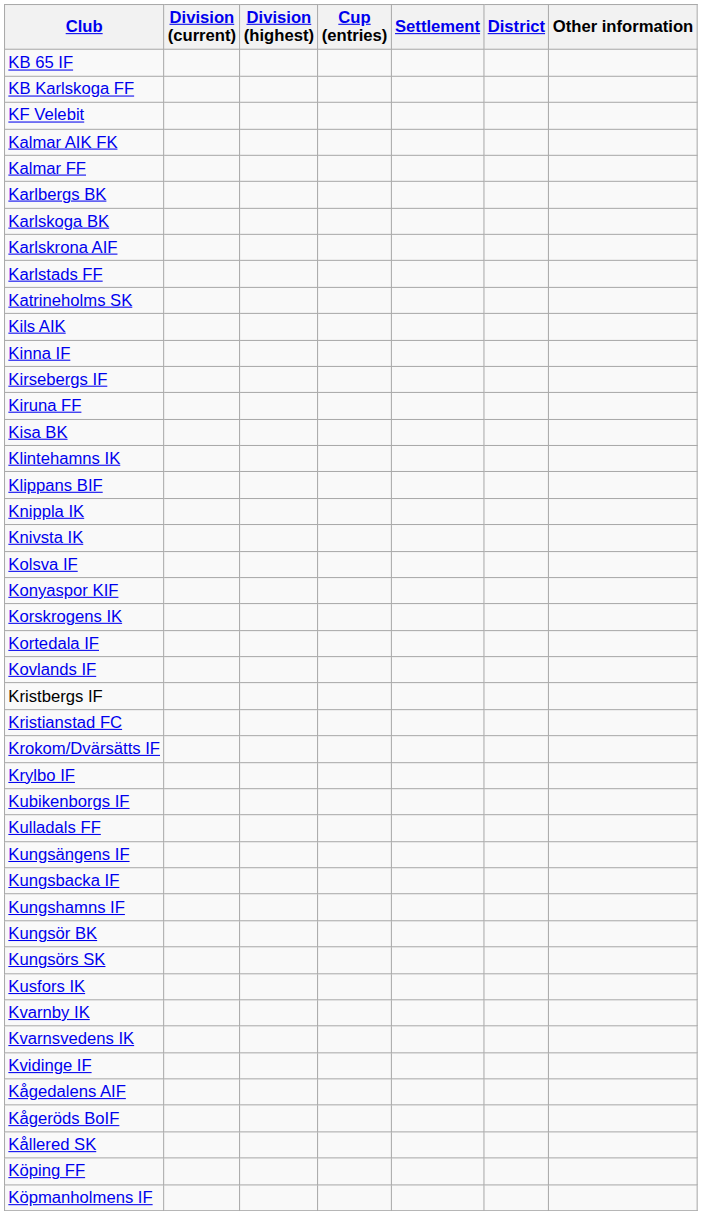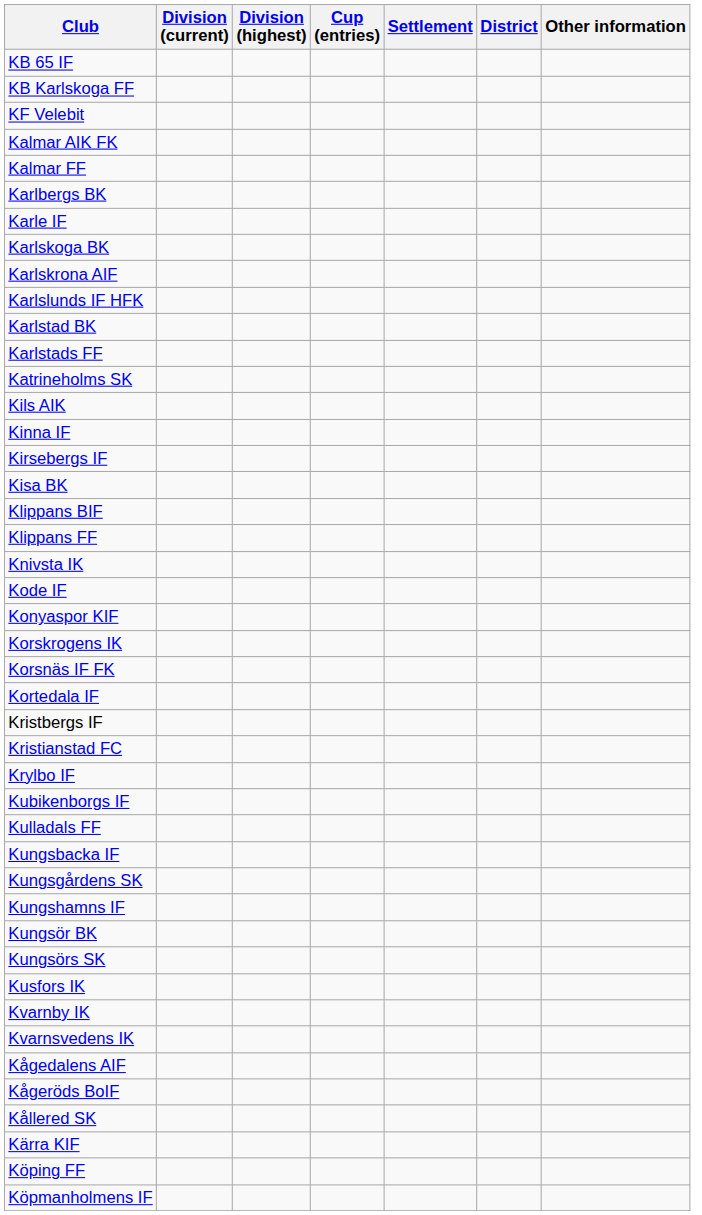 <table class="wikitable" style="text-align:left">
 <tr>
 <th style= width="180px"><a href='#'>Club</a></th>
 <th style= width="80px"><a href='#'>Division</a><br> (current)</th>
 <th style= width="80px"><a href='#'>Division</a><br> (highest)</th>
 <th style= width="60px"><a href='#'>Cup</a><br> (entries)</th>
 <th style= width="110px"><a href='#'>Settlement</a></th>
 <th style= width="110px"><a href='#'>District</a></th>
 <th style= width="230px">Other information</th>
 </tr>
 <tr>
 <td><a href='#'>KB 65 IF</a></td>
 <td></td>
 <td></td>
 <td></td>
 <td></td>
 <td></td>
 <td></td>
 </tr>
 <tr>
 <td><a href='#'>KB Karlskoga FF</a></td>
 <td></td>
 <td></td>
 <td></td>
 <td></td>
 <td></td>
 <td></td>
 </tr>
 <tr>
 <td><a href='#'>KF Velebit</a></td>
 <td></td>
 <td></td>
 <td></td>
 <td></td>
 <td></td>
 <td></td>
 </tr>
 <tr>
 <td><a href='#'>Kalmar AIK FK</a></td>
 <td></td>
 <td></td>
 <td></td>
 <td></td>
 <td></td>
 <td></td>
 </tr>
 <tr>
 <td><a href='#'>Kalmar FF</a></td>
 <td></td>
 <td></td>
 <td></td>
 <td></td>
 <td></td>
 <td></td>
 </tr>
 <tr>
 <td><a href='#'>Karlbergs BK</a></td>
 <td></td>
 <td></td>
 <td></td>
 <td></td>
 <td></td>
 <td></td>
 </tr>
 <tr>
+<td><a href='#'>Karle IF</a></td>
+<td></td>
+<td></td>
+<td></td>
+<td></td>
+<td></td>
+<td></td>
+</tr>
+<tr>
 <td><a href='#'>Karlskoga BK</a></td>
 <td></td>
 <td></td>
 <td></td>
 <td></td>
 <td></td>
 <td></td>
 </tr>
 <tr>
 <td><a href='#'>Karlskrona AIF</a></td>
+<td></td>
+<td></td>
+<td></td>
+<td></td>
+<td></td>
+<td></td>
+</tr>
+<tr>
+<td><a href='#'>Karlslunds IF HFK</a></td>
+<td></td>
+<td></td>
+<td></td>
+<td></td>
+<td></td>
+<td></td>
+</tr>
+<tr>
+<td><a href='#'>Karlstad BK</a></td>
 <td></td>
 <td></td>
 <td></td>
 <td></td>
 <td></td>
 <td></td>
 </tr>
 <tr>
 <td><a href='#'>Karlstads FF</a></td>
 <td></td>
 <td></td>
 <td></td>
 <td></td>
 <td></td>
 <td></td>
 </tr>
 <tr>
 <td><a href='#'>Katrineholms SK</a></td>
 <td></td>
 <td></td>
 <td></td>
 <td></td>
 <td></td>
 <td></td>
 </tr>
 <tr>
 <td><a href='#'>Kils AIK</a></td>
 <td></td>
 <td></td>
 <td></td>
 <td></td>
 <td></td>
 <td></td>
 </tr>
 <tr>
 <td><a href='#'>Kinna IF</a></td>
 <td></td>
 <td></td>
 <td></td>
 <td></td>
 <td></td>
 <td></td>
 </tr>
 <tr>
 <td><a href='#'>Kirsebergs IF</a></td>
 <td></td>
 <td></td>
 <td></td>
 <td></td>
 <td></td>
 <td></td>
 </tr>
 <tr>
-<td><a href='#'>Kiruna FF</a></td>
-<td></td>
-<td></td>
-<td></td>
-<td></td>
-<td></td>
-<td></td>
-</tr>
-<tr>
 <td><a href='#'>Kisa BK</a></td>
-<td></td>
-<td></td>
-<td></td>
-<td></td>
-<td></td>
-<td></td>
-</tr>
-<tr>
-<td><a href='#'>Klintehamns IK</a></td>
 <td></td>
 <td></td>
 <td></td>
 <td></td>
 <td></td>
 <td></td>
 </tr>
 <tr>
 <td><a href='#'>Klippans BIF</a></td>
 <td></td>
 <td></td>
 <td></td>
 <td></td>
 <td></td>
 <td></td>
 </tr>
 <tr>
-<td><a href='#'>Knippla IK</a></td>
+<td><a href='#'>Klippans FF</a></td>
 <td></td>
 <td></td>
 <td></td>
 <td></td>
 <td></td>
 <td></td>
 </tr>
 <tr>
 <td><a href='#'>Knivsta IK</a></td>
 <td></td>
 <td></td>
 <td></td>
 <td></td>
 <td></td>
 <td></td>
 </tr>
 <tr>
-<td><a href='#'>Kolsva IF</a></td>
+<td><a href='#'>Kode IF</a></td>
 <td></td>
 <td></td>
 <td></td>
 <td></td>
 <td></td>
 <td></td>
 </tr>
 <tr>
 <td><a href='#'>Konyaspor KIF</a></td>
 <td></td>
 <td></td>
 <td></td>
 <td></td>
 <td></td>
 <td></td>
 </tr>
 <tr>
 <td><a href='#'>Korskrogens IK</a></td>
 <td></td>
 <td></td>
 <td></td>
 <td></td>
 <td></td>
 <td></td>
 </tr>
 <tr>
-<td><a href='#'>Kortedala IF</a></td>
+<td><a href='#'>Korsnäs IF FK</a></td>
 <td></td>
 <td></td>
 <td></td>
 <td></td>
 <td></td>
 <td></td>
 </tr>
 <tr>
-<td><a href='#'>Kovlands IF</a></td>
+<td><a href='#'>Kortedala IF</a></td>
 <td></td>
 <td></td>
 <td></td>
 <td></td>
 <td></td>
 <td></td>
 </tr>
 <tr>
 <td>Kristbergs IF</td>
 <td></td>
 <td></td>
 <td></td>
 <td></td>
 <td></td>
 <td></td>
 </tr>
 <tr>
 <td><a href='#'>Kristianstad FC</a></td>
-<td></td>
-<td></td>
-<td></td>
-<td></td>
-<td></td>
-<td></td>
-</tr>
-<tr>
-<td><a href='#'>Krokom/Dvärsätts IF</a></td>
 <td></td>
 <td></td>
 <td></td>
 <td></td>
 <td></td>
 <td></td>
 </tr>
 <tr>
 <td><a href='#'>Krylbo IF</a></td>
 <td></td>
 <td></td>
 <td></td>
 <td></td>
 <td></td>
 <td></td>
 </tr>
 <tr>
 <td><a href='#'>Kubikenborgs IF</a></td>
 <td></td>
 <td></td>
 <td></td>
 <td></td>
 <td></td>
 <td></td>
 </tr>
 <tr>
 <td><a href='#'>Kulladals FF</a></td>
 <td></td>
 <td></td>
 <td></td>
 <td></td>
 <td></td>
 <td></td>
 </tr>
 <tr>
-<td><a href='#'>Kungsängens IF</a></td>
+<td><a href='#'>Kungsbacka IF</a></td>
 <td></td>
 <td></td>
 <td></td>
 <td></td>
 <td></td>
 <td></td>
 </tr>
 <tr>
-<td><a href='#'>Kungsbacka IF</a></td>
+<td><a href='#'>Kungsgårdens SK</a></td>
 <td></td>
 <td></td>
 <td></td>
 <td></td>
 <td></td>
 <td></td>
 </tr>
 <tr>
 <td><a href='#'>Kungshamns IF</a></td>
 <td></td>
 <td></td>
 <td></td>
 <td></td>
 <td></td>
 <td></td>
 </tr>
 <tr>
 <td><a href='#'>Kungsör BK</a></td>
 <td></td>
 <td></td>
 <td></td>
 <td></td>
 <td></td>
 <td></td>
 </tr>
 <tr>
 <td><a href='#'>Kungsörs SK</a></td>
 <td></td>
 <td></td>
 <td></td>
 <td></td>
 <td></td>
 <td></td>
 </tr>
 <tr>
 <td><a href='#'>Kusfors IK</a></td>
 <td></td>
 <td></td>
 <td></td>
 <td></td>
 <td></td>
 <td></td>
 </tr>
 <tr>
 <td><a href='#'>Kvarnby IK</a></td>
 <td></td>
 <td></td>
 <td></td>
 <td></td>
 <td></td>
 <td></td>
 </tr>
 <tr>
 <td><a href='#'>Kvarnsvedens IK</a></td>
 <td></td>
 <td></td>
 <td></td>
 <td></td>
 <td></td>
 <td></td>
 </tr>
 <tr>
-<td><a href='#'>Kvidinge IF</a></td>
-<td></td>
-<td></td>
-<td></td>
-<td></td>
-<td></td>
-<td></td>
-</tr>
-<tr>
 <td><a href='#'>Kågedalens AIF</a></td>
 <td></td>
 <td></td>
 <td></td>
 <td></td>
 <td></td>
 <td></td>
 </tr>
 <tr>
 <td><a href='#'>Kågeröds BoIF</a></td>
 <td></td>
 <td></td>
 <td></td>
 <td></td>
 <td></td>
 <td></td>
 </tr>
 <tr>
 <td><a href='#'>Kållered SK</a></td>
+<td></td>
+<td></td>
+<td></td>
+<td></td>
+<td></td>
+<td></td>
+</tr>
+<tr>
+<td><a href='#'>Kärra KIF</a></td>
 <td></td>
 <td></td>
 <td></td>
 <td></td>
 <td></td>
 <td></td>
 </tr>
 <tr>
 <td><a href='#'>Köping FF</a></td>
 <td></td>
 <td></td>
 <td></td>
 <td></td>
 <td></td>
 <td></td>
 </tr>
 <tr>
 <td><a href='#'>Köpmanholmens IF</a></td>
 <td></td>
 <td></td>
 <td></td>
 <td></td>
 <td></td>
 <td></td>
 </tr>
 <tr>
 </tr>
 </table>
